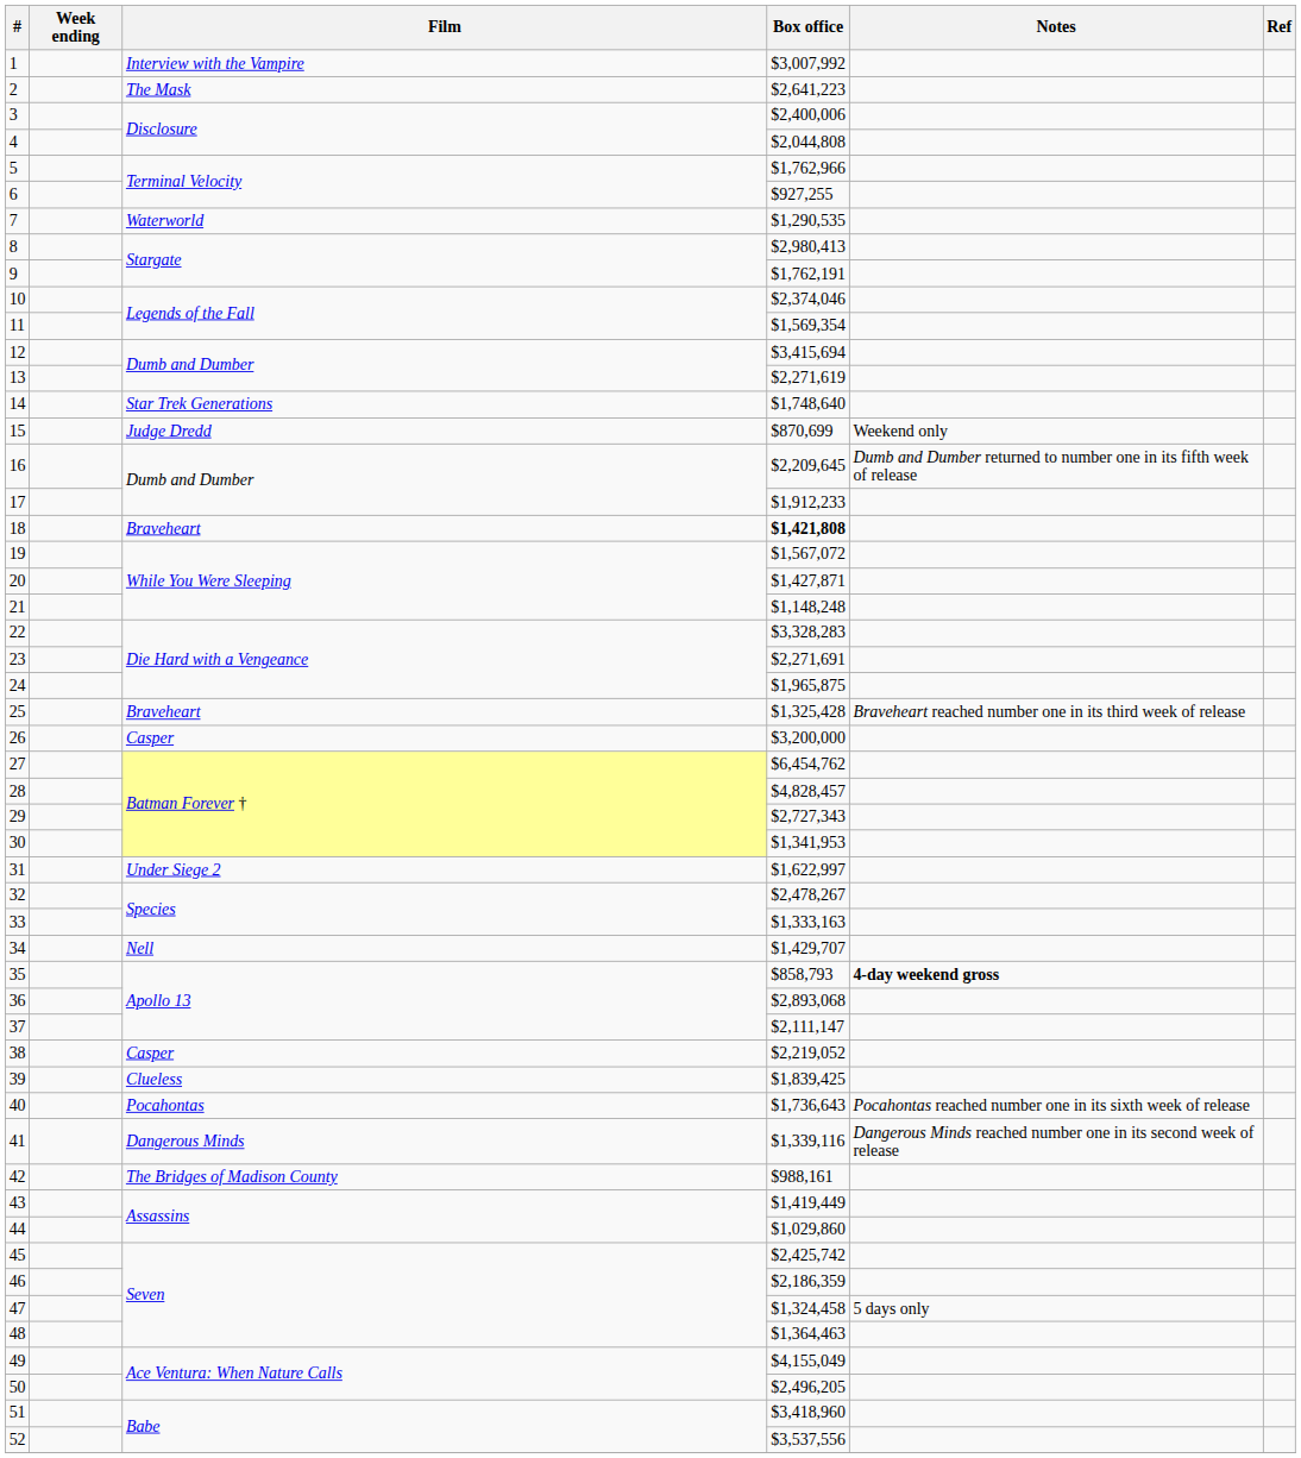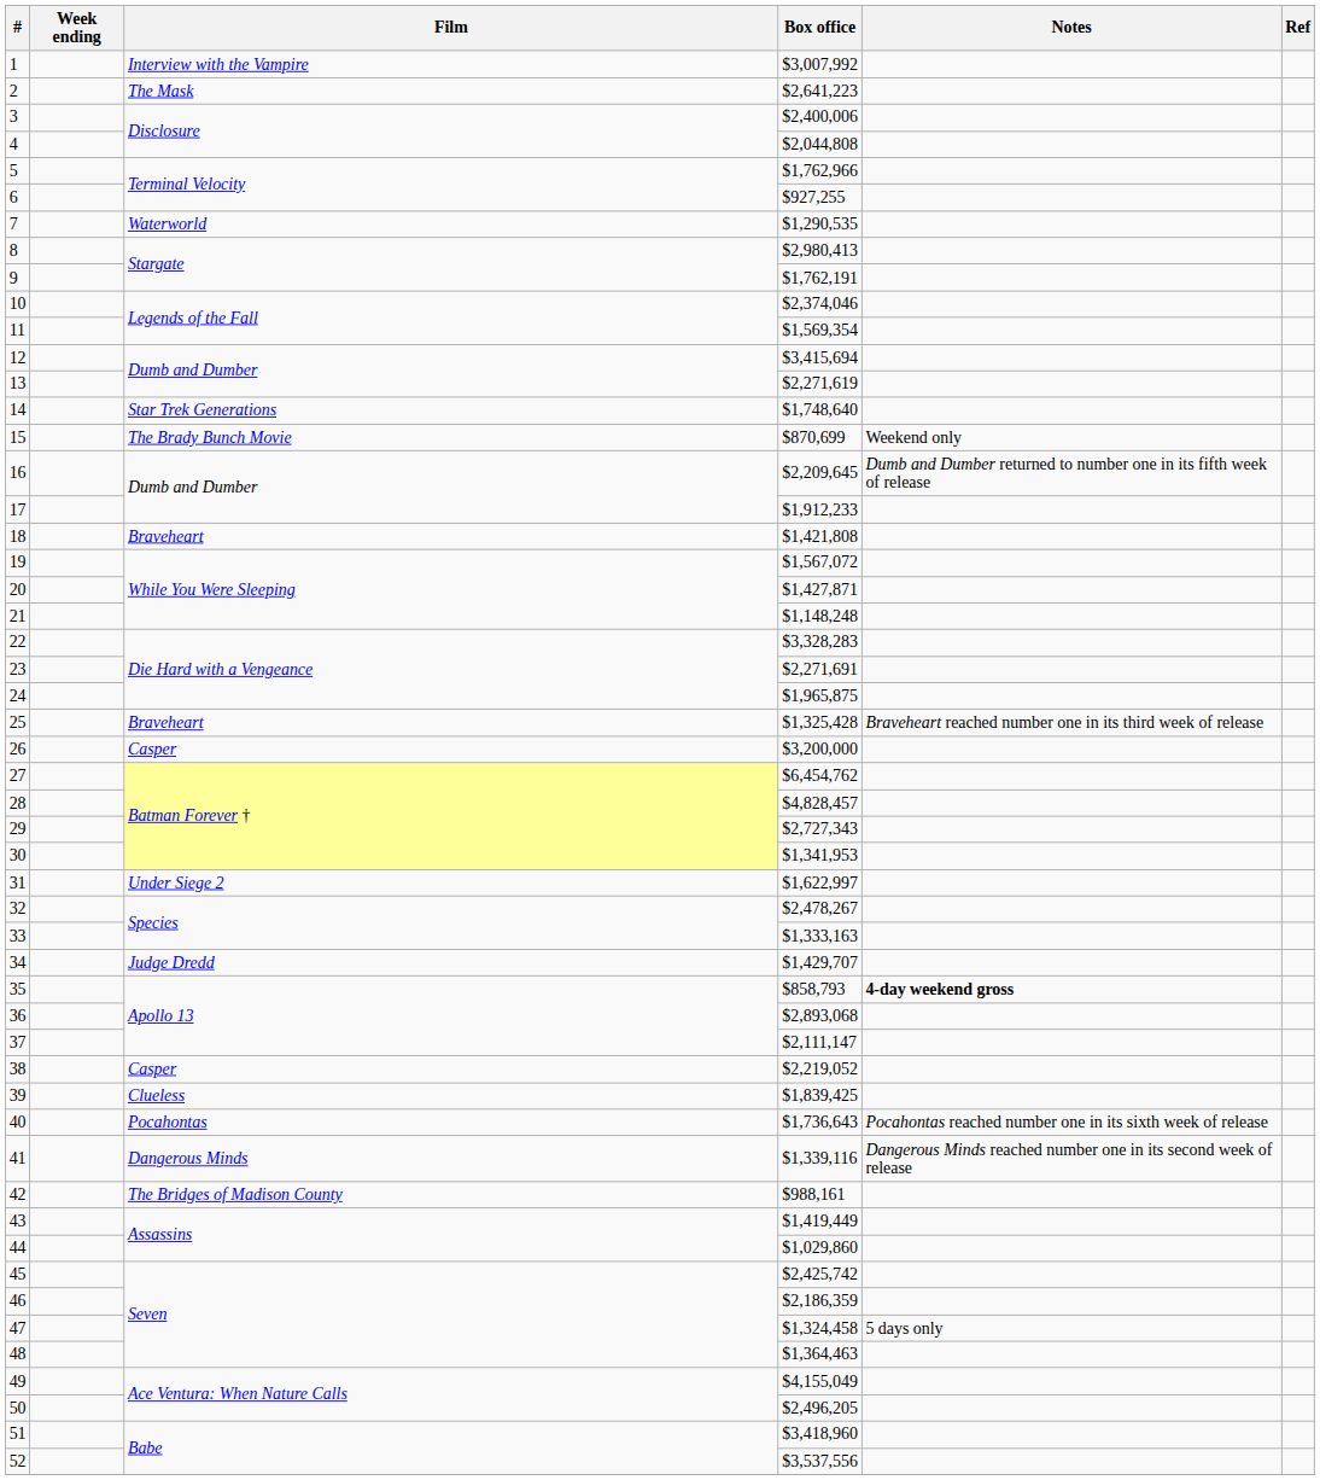 <table class="wikitable sortable">
 <tr>
 <th abbr="Week">#</th>
 <th abbr="Date">Week ending</th>
 <th width="50%">Film</th>
 <th abbr="Box Office">Box office</th>
 <th>Notes</th>
 <th>Ref</th>
 </tr>
 <tr>
 <td>1</td>
 <td></td>
 <td><em><a href='#'>Interview with the Vampire</a></em></td>
 <td>$3,007,992</td>
 <td></td>
 <td></td>
 </tr>
 <tr>
 <td>2</td>
 <td></td>
 <td><em><a href='#'>The Mask</a></em></td>
 <td>$2,641,223</td>
 <td></td>
 <td></td>
 </tr>
 <tr>
 <td>3</td>
 <td></td>
 <td rowspan="2"><em><a href='#'>Disclosure</a></em></td>
 <td>$2,400,006</td>
 <td></td>
 <td></td>
 </tr>
 <tr>
 <td>4</td>
 <td></td>
 <td>$2,044,808</td>
 <td></td>
 <td></td>
 </tr>
 <tr>
 <td>5</td>
 <td></td>
 <td rowspan="2"><em><a href='#'>Terminal Velocity</a></em></td>
 <td>$1,762,966</td>
 <td></td>
 <td></td>
 </tr>
 <tr>
 <td>6</td>
 <td></td>
 <td>$927,255</td>
 <td></td>
 <td></td>
 </tr>
 <tr>
 <td>7</td>
 <td></td>
 <td><em><a href='#'>Waterworld</a></em></td>
 <td>$1,290,535</td>
 <td></td>
 <td></td>
 </tr>
 <tr>
 <td>8</td>
 <td></td>
 <td rowspan="2"><em><a href='#'>Stargate</a></em></td>
 <td>$2,980,413</td>
 <td></td>
 <td></td>
 </tr>
 <tr>
 <td>9</td>
 <td></td>
 <td>$1,762,191</td>
 <td></td>
 <td></td>
 </tr>
 <tr>
 <td>10</td>
 <td></td>
 <td rowspan="2"><em><a href='#'>Legends of the Fall</a></em></td>
 <td>$2,374,046</td>
 <td></td>
 <td></td>
 </tr>
 <tr>
 <td>11</td>
 <td></td>
 <td>$1,569,354</td>
 <td></td>
 <td></td>
 </tr>
 <tr>
 <td>12</td>
 <td></td>
 <td rowspan="2"><em><a href='#'>Dumb and Dumber</a></em></td>
 <td>$3,415,694</td>
 <td></td>
 <td></td>
 </tr>
 <tr>
 <td>13</td>
 <td></td>
 <td>$2,271,619</td>
 <td></td>
 <td></td>
 </tr>
 <tr>
 <td>14</td>
 <td></td>
 <td><em><a href='#'>Star Trek Generations</a></em></td>
 <td>$1,748,640</td>
 <td></td>
 <td></td>
 </tr>
 <tr>
 <td>15</td>
 <td></td>
-<td><em><a href='#'>Judge Dredd</a></em></td>
+<td><em><a href='#'>The Brady Bunch Movie</a></em></td>
 <td>$870,699</td>
 <td>Weekend only</td>
 <td></td>
 </tr>
 <tr>
 <td>16</td>
 <td></td>
 <td rowspan="2"><em>Dumb and Dumber</em></td>
 <td>$2,209,645</td>
 <td><em>Dumb and Dumber</em> returned to number one in its fifth week of release</td>
 <td></td>
 </tr>
 <tr>
 <td>17</td>
 <td></td>
 <td>$1,912,233</td>
 <td></td>
 <td></td>
 </tr>
 <tr>
 <td>18</td>
 <td></td>
 <td><em><a href='#'>Braveheart</a></em></td>
-<td><strong>$1,421,808</strong></td>
+<td>$1,421,808</td>
 <td></td>
 <td></td>
 </tr>
 <tr>
 <td>19</td>
 <td></td>
 <td rowspan="3"><em><a href='#'>While You Were Sleeping</a></em></td>
 <td>$1,567,072</td>
 <td></td>
 <td></td>
 </tr>
 <tr>
 <td>20</td>
 <td></td>
 <td>$1,427,871</td>
 <td></td>
 <td></td>
 </tr>
 <tr>
 <td>21</td>
 <td></td>
 <td>$1,148,248</td>
 <td></td>
 <td></td>
 </tr>
 <tr>
 <td>22</td>
 <td></td>
 <td rowspan="3"><em><a href='#'>Die Hard with a Vengeance</a></em></td>
 <td>$3,328,283</td>
 <td></td>
 <td></td>
 </tr>
 <tr>
 <td>23</td>
 <td></td>
 <td>$2,271,691</td>
 <td></td>
 <td></td>
 </tr>
 <tr>
 <td>24</td>
 <td></td>
 <td>$1,965,875</td>
 <td></td>
 <td></td>
 </tr>
 <tr>
 <td>25</td>
 <td></td>
 <td><em><a href='#'>Braveheart</a></em></td>
 <td>$1,325,428</td>
 <td><em>Braveheart</em> reached number one in its third week of release</td>
 <td></td>
 </tr>
 <tr>
 <td>26</td>
 <td></td>
 <td><em><a href='#'>Casper</a></em></td>
 <td>$3,200,000</td>
 <td></td>
 <td></td>
 </tr>
 <tr>
 <td>27</td>
 <td></td>
 <td rowspan="4" style="background-color:#FFFF99"><em><a href='#'>Batman Forever</a></em> †</td>
 <td>$6,454,762</td>
 <td></td>
 <td></td>
 </tr>
 <tr>
 <td>28</td>
 <td></td>
 <td>$4,828,457</td>
 <td></td>
 <td></td>
 </tr>
 <tr>
 <td>29</td>
 <td></td>
 <td>$2,727,343</td>
 <td></td>
 <td></td>
 </tr>
 <tr>
 <td>30</td>
 <td></td>
 <td>$1,341,953</td>
 <td></td>
 <td></td>
 </tr>
 <tr>
 <td>31</td>
 <td></td>
 <td><em><a href='#'>Under Siege 2</a></em></td>
 <td>$1,622,997</td>
 <td></td>
 <td></td>
 </tr>
 <tr>
 <td>32</td>
 <td></td>
 <td rowspan="2"><em><a href='#'>Species</a></em></td>
 <td>$2,478,267</td>
 <td></td>
 <td></td>
 </tr>
 <tr>
 <td>33</td>
 <td></td>
 <td>$1,333,163</td>
 <td></td>
 <td></td>
 </tr>
 <tr>
 <td>34</td>
 <td></td>
-<td><em><a href='#'>Nell</a></em></td>
+<td><em><a href='#'>Judge Dredd</a></em></td>
 <td>$1,429,707</td>
 <td></td>
 <td></td>
 </tr>
 <tr>
 <td>35</td>
 <td></td>
 <td rowspan="3"><em><a href='#'>Apollo 13</a></em></td>
 <td>$858,793</td>
 <td><strong>4-day weekend gross</strong></td>
 <td></td>
 </tr>
 <tr>
 <td>36</td>
 <td></td>
 <td>$2,893,068</td>
 <td></td>
 <td></td>
 </tr>
 <tr>
 <td>37</td>
 <td></td>
 <td>$2,111,147</td>
 <td></td>
 <td></td>
 </tr>
 <tr>
 <td>38</td>
 <td></td>
 <td><em><a href='#'>Casper</a></em></td>
 <td>$2,219,052</td>
 <td></td>
 <td></td>
 </tr>
 <tr>
 <td>39</td>
 <td></td>
 <td><em><a href='#'>Clueless</a></em></td>
 <td>$1,839,425</td>
 <td></td>
 <td></td>
 </tr>
 <tr>
 <td>40</td>
 <td></td>
 <td><em><a href='#'>Pocahontas</a></em></td>
 <td>$1,736,643</td>
 <td><em>Pocahontas</em> reached number one in its sixth week of release</td>
 <td></td>
 </tr>
 <tr>
 <td>41</td>
 <td></td>
 <td><em><a href='#'>Dangerous Minds</a></em></td>
 <td>$1,339,116</td>
 <td><em>Dangerous Minds</em> reached number one in its second week of release</td>
 <td></td>
 </tr>
 <tr>
 <td>42</td>
 <td></td>
 <td><em><a href='#'>The Bridges of Madison County</a></em></td>
 <td>$988,161</td>
 <td></td>
 <td></td>
 </tr>
 <tr>
 <td>43</td>
 <td></td>
 <td rowspan="2"><em><a href='#'>Assassins</a></em></td>
 <td>$1,419,449</td>
 <td></td>
 <td></td>
 </tr>
 <tr>
 <td>44</td>
 <td></td>
 <td>$1,029,860</td>
 <td></td>
 <td></td>
 </tr>
 <tr>
 <td>45</td>
 <td></td>
 <td rowspan="4"><em><a href='#'>Seven</a></em></td>
 <td>$2,425,742</td>
 <td></td>
 <td></td>
 </tr>
 <tr>
 <td>46</td>
 <td></td>
 <td>$2,186,359</td>
 <td></td>
 <td></td>
 </tr>
 <tr>
 <td>47</td>
 <td></td>
 <td>$1,324,458</td>
 <td>5 days only</td>
 <td></td>
 </tr>
 <tr>
 <td>48</td>
 <td></td>
 <td>$1,364,463</td>
 <td></td>
 <td></td>
 </tr>
 <tr>
 <td>49</td>
 <td></td>
 <td rowspan="2"><em><a href='#'>Ace Ventura: When Nature Calls</a></em></td>
 <td>$4,155,049</td>
 <td></td>
 <td></td>
 </tr>
 <tr>
 <td>50</td>
 <td></td>
 <td>$2,496,205</td>
 <td></td>
 <td></td>
 </tr>
 <tr>
 <td>51</td>
 <td></td>
 <td rowspan="2"><em><a href='#'>Babe</a></em></td>
 <td>$3,418,960</td>
 <td></td>
 <td></td>
 </tr>
 <tr>
 <td>52</td>
 <td></td>
 <td>$3,537,556</td>
 <td></td>
 <td></td>
 </tr>
 <tr>
 </tr>
 </table>
